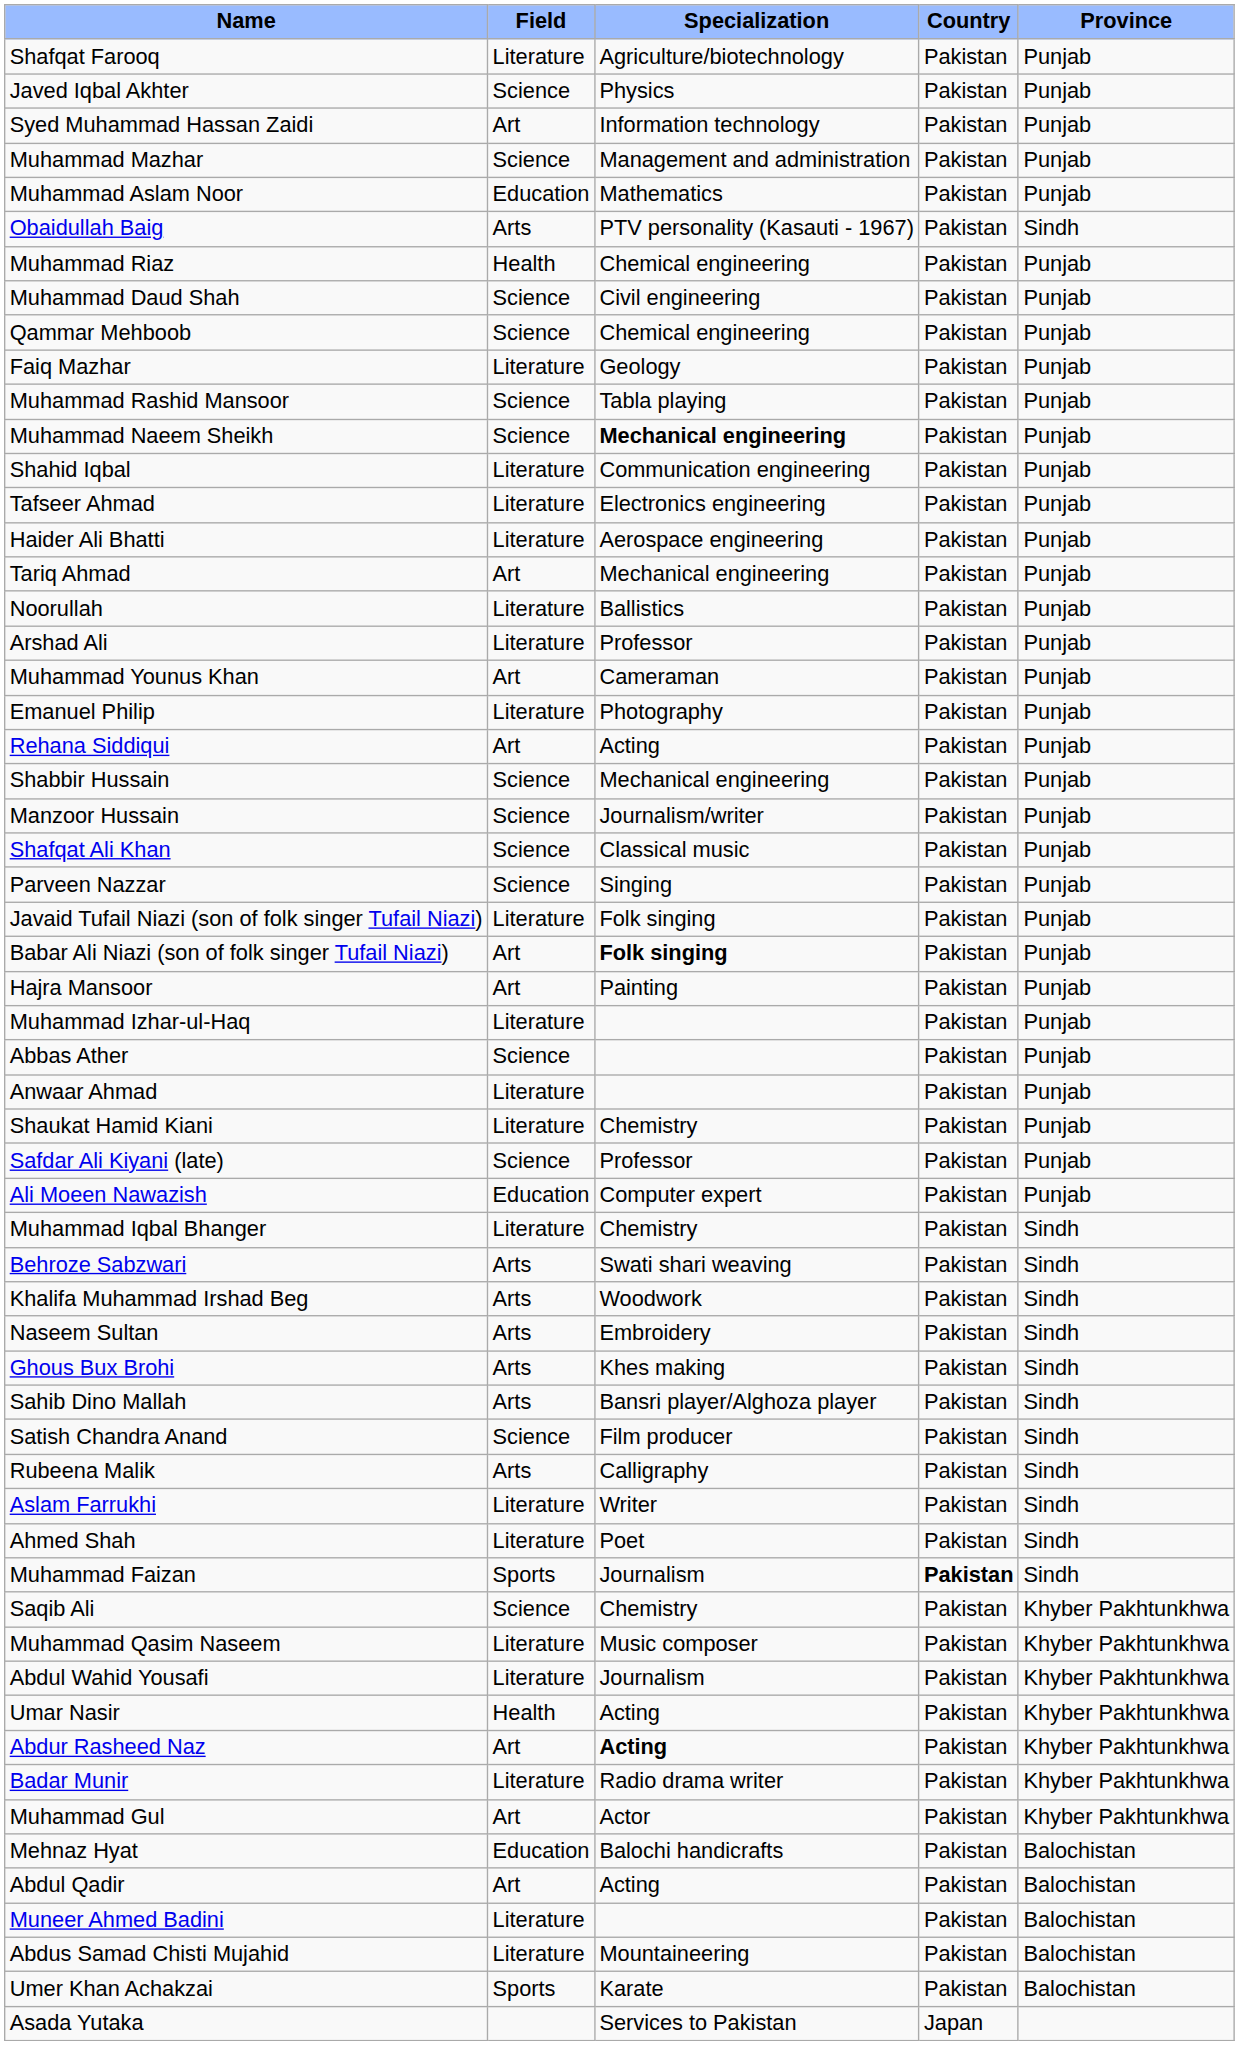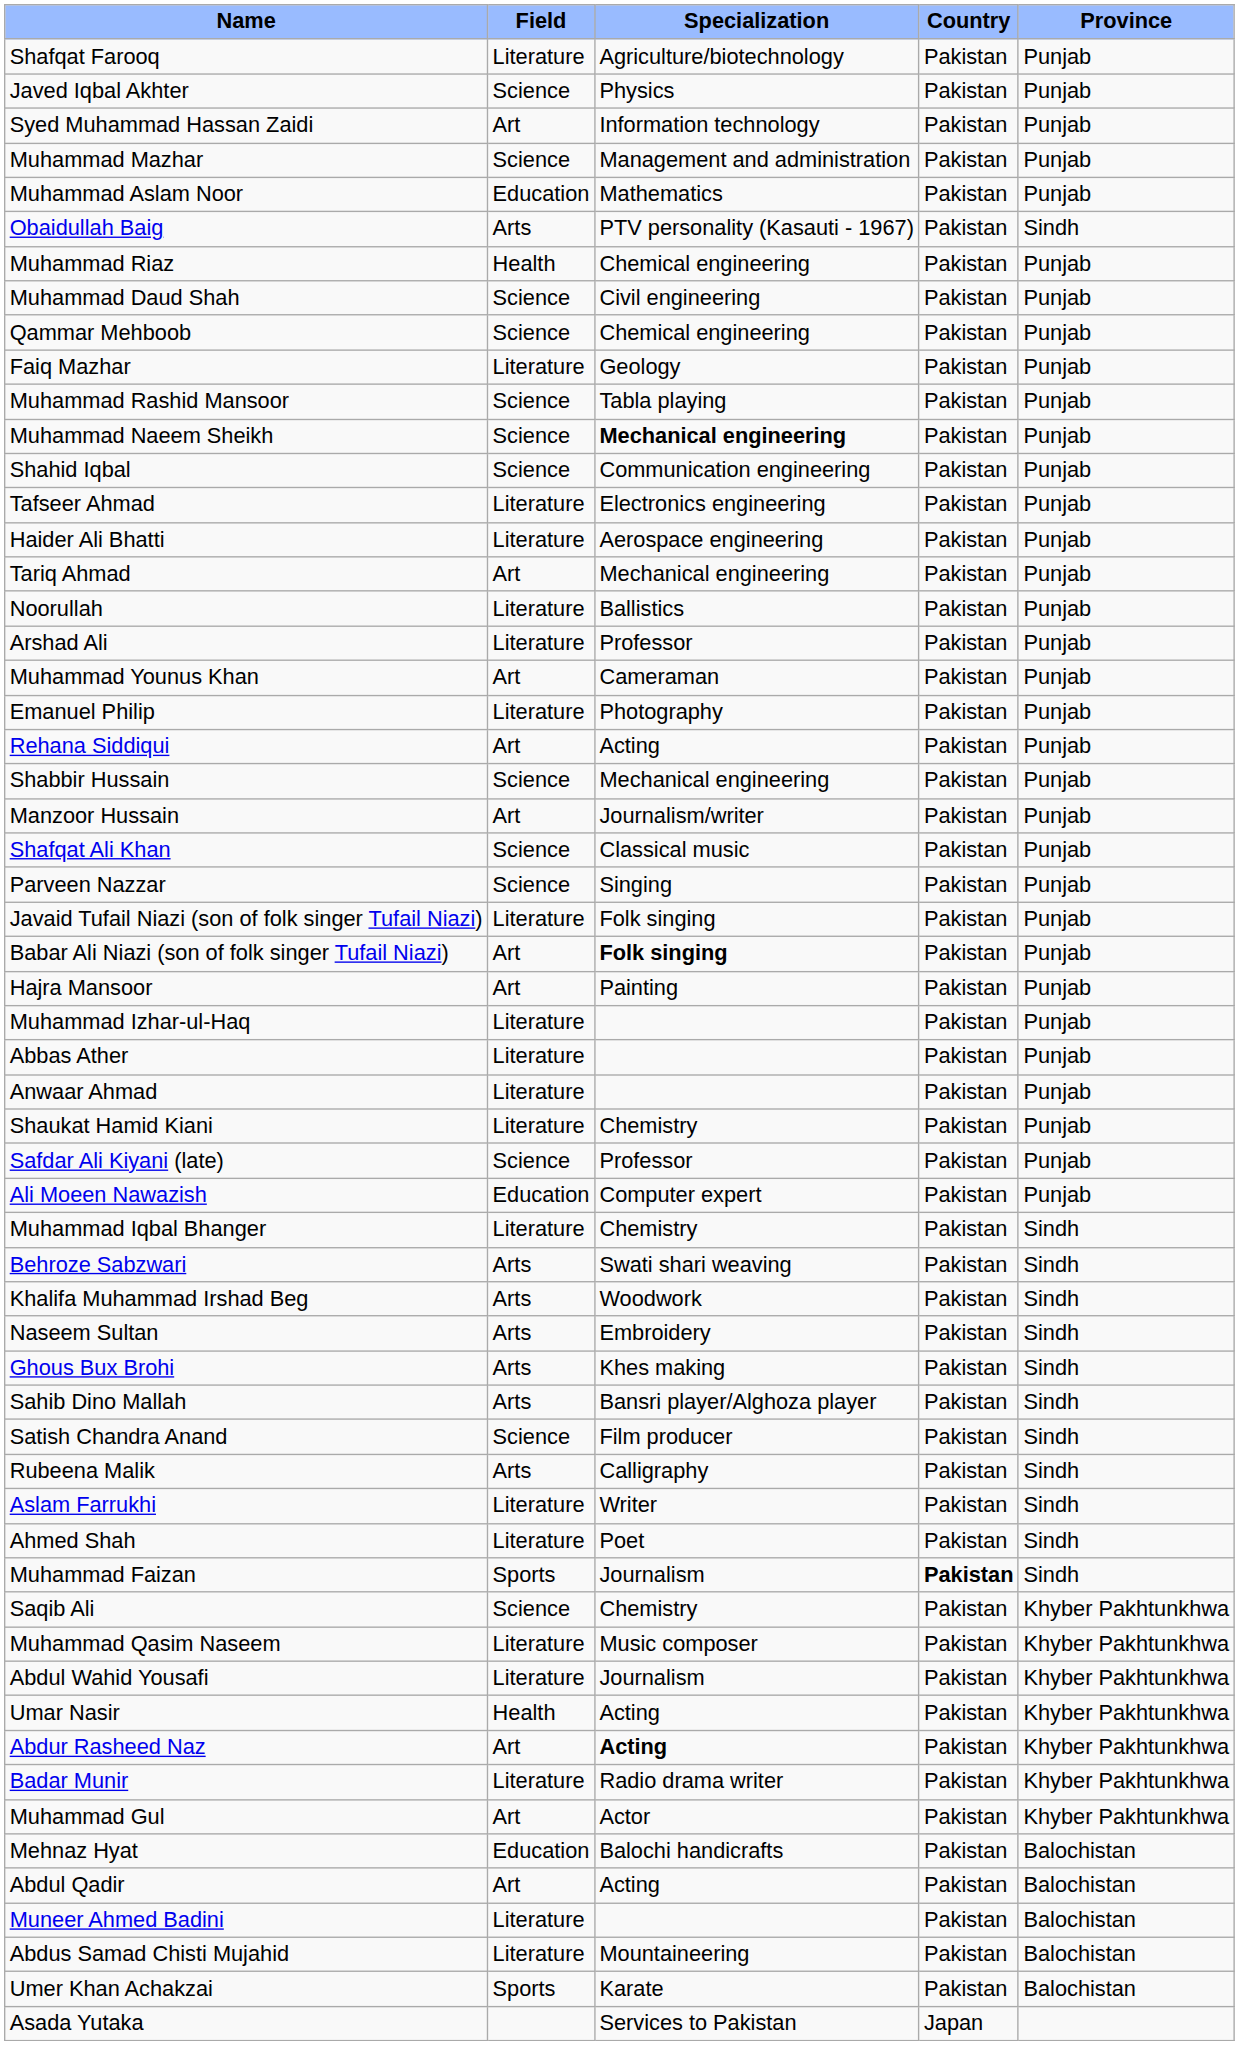 <table class="wikitable">
 <tr>
 <th style="background:#9BF"><span>Name</span></th>
 <th style="background:#9BF"><span>Field</span></th>
 <th style="background:#9BF"><span>Specialization</span></th>
 <th style="background:#9BF"><span>Country</span></th>
 <th style="background:#9BF"><span>Province</span></th>
 </tr>
 <tr>
 <td>Shafqat Farooq</td>
 <td>Literature</td>
 <td>Agriculture/biotechnology</td>
 <td>Pakistan</td>
 <td>Punjab</td>
 </tr>
 <tr>
 <td>Javed Iqbal Akhter</td>
 <td>Science</td>
 <td>Physics</td>
 <td>Pakistan</td>
 <td>Punjab</td>
 </tr>
 <tr>
 <td>Syed Muhammad Hassan Zaidi</td>
 <td>Art</td>
 <td>Information technology</td>
 <td>Pakistan</td>
 <td>Punjab</td>
 </tr>
 <tr>
 <td>Muhammad Mazhar</td>
 <td>Science</td>
 <td>Management and administration</td>
 <td>Pakistan</td>
 <td>Punjab</td>
 </tr>
 <tr>
 <td>Muhammad Aslam Noor</td>
 <td>Education</td>
 <td>Mathematics</td>
 <td>Pakistan</td>
 <td>Punjab</td>
 </tr>
 <tr>
 <td><a href='#'>Obaidullah Baig</a></td>
 <td>Arts</td>
 <td>PTV personality (Kasauti - 1967)</td>
 <td>Pakistan</td>
 <td>Sindh</td>
 </tr>
 <tr>
 <td>Muhammad Riaz</td>
 <td>Health</td>
 <td>Chemical engineering</td>
 <td>Pakistan</td>
 <td>Punjab</td>
 </tr>
 <tr>
 <td>Muhammad Daud Shah</td>
 <td>Science</td>
 <td>Civil engineering</td>
 <td>Pakistan</td>
 <td>Punjab</td>
 </tr>
 <tr>
 <td>Qammar Mehboob</td>
 <td>Science</td>
 <td>Chemical engineering</td>
 <td>Pakistan</td>
 <td>Punjab</td>
 </tr>
 <tr>
 <td>Faiq Mazhar</td>
 <td>Literature</td>
 <td>Geology</td>
 <td>Pakistan</td>
 <td>Punjab</td>
 </tr>
 <tr>
 <td>Muhammad Rashid Mansoor</td>
 <td>Science</td>
 <td>Tabla playing</td>
 <td>Pakistan</td>
 <td>Punjab</td>
 </tr>
 <tr>
 <td>Muhammad Naeem Sheikh</td>
 <td>Science</td>
 <td><strong>Mechanical engineering</strong></td>
 <td>Pakistan</td>
 <td>Punjab</td>
 </tr>
 <tr>
 <td>Shahid Iqbal</td>
-<td>Literature</td>
+<td>Science</td>
 <td>Communication engineering</td>
 <td>Pakistan</td>
 <td>Punjab</td>
 </tr>
 <tr>
 <td>Tafseer Ahmad</td>
 <td>Literature</td>
 <td>Electronics engineering</td>
 <td>Pakistan</td>
 <td>Punjab</td>
 </tr>
 <tr>
 <td>Haider Ali Bhatti</td>
 <td>Literature</td>
 <td>Aerospace engineering</td>
 <td>Pakistan</td>
 <td>Punjab</td>
 </tr>
 <tr>
 <td>Tariq Ahmad</td>
 <td>Art</td>
 <td>Mechanical engineering</td>
 <td>Pakistan</td>
 <td>Punjab</td>
 </tr>
 <tr>
 <td>Noorullah</td>
 <td>Literature</td>
 <td>Ballistics</td>
 <td>Pakistan</td>
 <td>Punjab</td>
 </tr>
 <tr>
 <td>Arshad Ali</td>
 <td>Literature</td>
 <td>Professor</td>
 <td>Pakistan</td>
 <td>Punjab</td>
 </tr>
 <tr>
 <td>Muhammad Younus Khan</td>
 <td>Art</td>
 <td>Cameraman</td>
 <td>Pakistan</td>
 <td>Punjab</td>
 </tr>
 <tr>
 <td>Emanuel Philip</td>
 <td>Literature</td>
 <td>Photography</td>
 <td>Pakistan</td>
 <td>Punjab</td>
 </tr>
 <tr>
 <td><a href='#'>Rehana Siddiqui</a></td>
 <td>Art</td>
 <td>Acting</td>
 <td>Pakistan</td>
 <td>Punjab</td>
 </tr>
 <tr>
 <td>Shabbir Hussain</td>
 <td>Science</td>
 <td>Mechanical engineering</td>
 <td>Pakistan</td>
 <td>Punjab</td>
 </tr>
 <tr>
 <td>Manzoor Hussain</td>
-<td>Science</td>
+<td>Art</td>
 <td>Journalism/writer</td>
 <td>Pakistan</td>
 <td>Punjab</td>
 </tr>
 <tr>
 <td><a href='#'>Shafqat Ali Khan</a></td>
 <td>Science</td>
 <td>Classical music</td>
 <td>Pakistan</td>
 <td>Punjab</td>
 </tr>
 <tr>
 <td>Parveen Nazzar</td>
 <td>Science</td>
 <td>Singing</td>
 <td>Pakistan</td>
 <td>Punjab</td>
 </tr>
 <tr>
 <td>Javaid Tufail Niazi (son of folk singer <a href='#'>Tufail Niazi</a>)</td>
 <td>Literature</td>
 <td>Folk singing</td>
 <td>Pakistan</td>
 <td>Punjab</td>
 </tr>
 <tr>
 <td>Babar Ali Niazi (son of folk singer <a href='#'>Tufail Niazi</a>)</td>
 <td>Art</td>
 <td><strong>Folk singing</strong></td>
 <td>Pakistan</td>
 <td>Punjab</td>
 </tr>
 <tr>
 <td>Hajra Mansoor</td>
 <td>Art</td>
 <td>Painting</td>
 <td>Pakistan</td>
 <td>Punjab</td>
 </tr>
 <tr>
 <td>Muhammad Izhar-ul-Haq</td>
 <td>Literature</td>
 <td></td>
 <td>Pakistan</td>
 <td>Punjab</td>
 </tr>
 <tr>
 <td>Abbas Ather</td>
-<td>Science</td>
+<td>Literature</td>
 <td></td>
 <td>Pakistan</td>
 <td>Punjab</td>
 </tr>
 <tr>
 <td>Anwaar Ahmad</td>
 <td>Literature</td>
 <td></td>
 <td>Pakistan</td>
 <td>Punjab</td>
 </tr>
 <tr>
 <td>Shaukat Hamid Kiani</td>
 <td>Literature</td>
 <td>Chemistry</td>
 <td>Pakistan</td>
 <td>Punjab</td>
 </tr>
 <tr>
 <td><a href='#'>Safdar Ali Kiyani</a> (late)</td>
 <td>Science</td>
 <td>Professor</td>
 <td>Pakistan</td>
 <td>Punjab</td>
 </tr>
 <tr>
 <td><a href='#'>Ali Moeen Nawazish</a></td>
 <td>Education</td>
 <td>Computer expert</td>
 <td>Pakistan</td>
 <td>Punjab</td>
 </tr>
 <tr>
 <td>Muhammad Iqbal Bhanger</td>
 <td>Literature</td>
 <td>Chemistry</td>
 <td>Pakistan</td>
 <td>Sindh</td>
 </tr>
 <tr>
 <td><a href='#'>Behroze Sabzwari</a></td>
 <td>Arts</td>
 <td>Swati shari weaving</td>
 <td>Pakistan</td>
 <td>Sindh</td>
 </tr>
 <tr>
 <td>Khalifa Muhammad Irshad Beg</td>
 <td>Arts</td>
 <td>Woodwork</td>
 <td>Pakistan</td>
 <td>Sindh</td>
 </tr>
 <tr>
 <td>Naseem Sultan</td>
 <td>Arts</td>
 <td>Embroidery</td>
 <td>Pakistan</td>
 <td>Sindh</td>
 </tr>
 <tr>
 <td><a href='#'>Ghous Bux Brohi</a></td>
 <td>Arts</td>
 <td>Khes making</td>
 <td>Pakistan</td>
 <td>Sindh</td>
 </tr>
 <tr>
 <td>Sahib Dino Mallah</td>
 <td>Arts</td>
 <td>Bansri player/Alghoza player</td>
 <td>Pakistan</td>
 <td>Sindh</td>
 </tr>
 <tr>
 <td>Satish Chandra Anand</td>
 <td>Science</td>
 <td>Film producer</td>
 <td>Pakistan</td>
 <td>Sindh</td>
 </tr>
 <tr>
 <td>Rubeena Malik</td>
 <td>Arts</td>
 <td>Calligraphy</td>
 <td>Pakistan</td>
 <td>Sindh</td>
 </tr>
 <tr>
 <td><a href='#'>Aslam Farrukhi</a></td>
 <td>Literature</td>
 <td>Writer</td>
 <td>Pakistan</td>
 <td>Sindh</td>
 </tr>
 <tr>
 <td>Ahmed Shah</td>
 <td>Literature</td>
 <td>Poet</td>
 <td>Pakistan</td>
 <td>Sindh</td>
 </tr>
 <tr>
 <td>Muhammad Faizan</td>
 <td>Sports</td>
 <td>Journalism</td>
 <td><strong>Pakistan</strong></td>
 <td>Sindh</td>
 </tr>
 <tr>
 <td>Saqib Ali</td>
 <td>Science</td>
 <td>Chemistry</td>
 <td>Pakistan</td>
 <td>Khyber Pakhtunkhwa</td>
 </tr>
 <tr>
 <td>Muhammad Qasim Naseem</td>
 <td>Literature</td>
 <td>Music composer</td>
 <td>Pakistan</td>
 <td>Khyber Pakhtunkhwa</td>
 </tr>
 <tr>
 <td>Abdul Wahid Yousafi</td>
 <td>Literature</td>
 <td>Journalism</td>
 <td>Pakistan</td>
 <td>Khyber Pakhtunkhwa</td>
 </tr>
 <tr>
 <td>Umar Nasir</td>
 <td>Health</td>
 <td>Acting</td>
 <td>Pakistan</td>
 <td>Khyber Pakhtunkhwa</td>
 </tr>
 <tr>
 <td><a href='#'>Abdur Rasheed Naz</a></td>
 <td>Art</td>
 <td><strong>Acting</strong></td>
 <td>Pakistan</td>
 <td>Khyber Pakhtunkhwa</td>
 </tr>
 <tr>
 <td><a href='#'>Badar Munir</a></td>
 <td>Literature</td>
 <td>Radio drama writer</td>
 <td>Pakistan</td>
 <td>Khyber Pakhtunkhwa</td>
 </tr>
 <tr>
 <td>Muhammad Gul</td>
 <td>Art</td>
 <td>Actor</td>
 <td>Pakistan</td>
 <td>Khyber Pakhtunkhwa</td>
 </tr>
 <tr>
 <td>Mehnaz Hyat</td>
 <td>Education</td>
 <td>Balochi handicrafts</td>
 <td>Pakistan</td>
 <td>Balochistan</td>
 </tr>
 <tr>
 <td>Abdul Qadir</td>
 <td>Art</td>
 <td>Acting</td>
 <td>Pakistan</td>
 <td>Balochistan</td>
 </tr>
 <tr>
 <td><a href='#'>Muneer Ahmed Badini</a></td>
 <td>Literature</td>
 <td></td>
 <td>Pakistan</td>
 <td>Balochistan</td>
 </tr>
 <tr>
 <td>Abdus Samad Chisti Mujahid</td>
 <td>Literature</td>
 <td>Mountaineering</td>
 <td>Pakistan</td>
 <td>Balochistan</td>
 </tr>
 <tr>
 <td>Umer Khan Achakzai</td>
 <td>Sports</td>
 <td>Karate</td>
 <td>Pakistan</td>
 <td>Balochistan</td>
 </tr>
 <tr>
 <td>Asada Yutaka</td>
 <td></td>
 <td>Services to Pakistan</td>
 <td>Japan</td>
 <td></td>
 </tr>
 </table>
